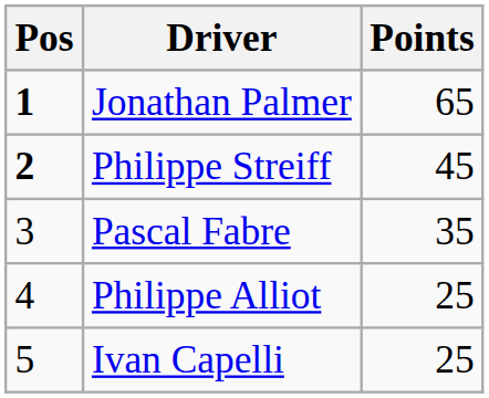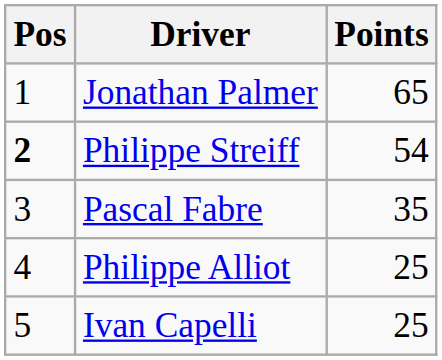 <table class="wikitable" style="font-size: 95%;">
 <tr>
 <th>Pos</th>
 <th>Driver</th>
 <th>Points</th>
 </tr>
 <tr>
-<td><strong>1</strong></td>
+<td>1</td>
 <td> <a href='#'>Jonathan Palmer</a></td>
 <td align="right">65</td>
 </tr>
 <tr>
 <td><strong>2</strong></td>
 <td> <a href='#'>Philippe Streiff</a></td>
-<td align="right">45</td>
+<td align="right">54</td>
 </tr>
 <tr>
 <td>3</td>
 <td> <a href='#'>Pascal Fabre</a></td>
 <td align="right">35</td>
 </tr>
 <tr>
 <td>4</td>
 <td> <a href='#'>Philippe Alliot</a></td>
 <td align="right">25</td>
 </tr>
 <tr>
 <td>5</td>
 <td> <a href='#'>Ivan Capelli</a></td>
 <td align="right">25</td>
 </tr>
 </table>
